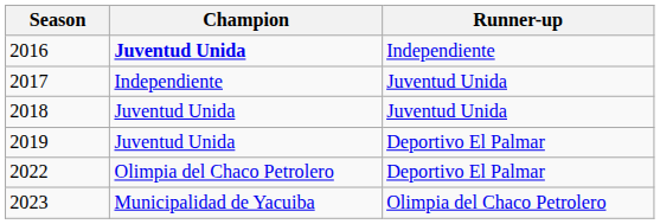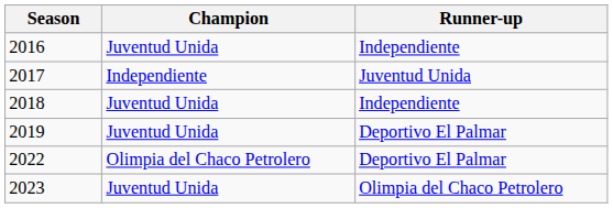 <table class="wikitable sortable">
 <tr>
 <th width=80px>Season</th>
 <th width=220px>Champion</th>
 <th width=220px>Runner-up</th>
 </tr>
 <tr>
 <td>2016</td>
-<td><strong><a href='#'>Juventud Unida</a></strong></td>
+<td><a href='#'>Juventud Unida</a></td>
 <td><a href='#'>Independiente</a></td>
 </tr>
 <tr>
 <td>2017</td>
 <td><a href='#'>Independiente</a></td>
 <td><a href='#'>Juventud Unida</a></td>
 </tr>
 <tr>
 <td>2018</td>
 <td><a href='#'>Juventud Unida</a></td>
-<td><a href='#'>Juventud Unida</a></td>
+<td><a href='#'>Independiente</a></td>
 </tr>
 <tr>
 <td>2019</td>
 <td><a href='#'>Juventud Unida</a></td>
 <td><a href='#'>Deportivo El Palmar</a></td>
 </tr>
 <tr>
 <td>2022</td>
 <td><a href='#'>Olimpia del Chaco Petrolero</a></td>
 <td><a href='#'>Deportivo El Palmar</a></td>
 </tr>
 <tr>
 <td>2023</td>
-<td><a href='#'>Municipalidad de Yacuiba</a></td>
+<td><a href='#'>Juventud Unida</a></td>
 <td><a href='#'>Olimpia del Chaco Petrolero</a></td>
 </tr>
 </table>
